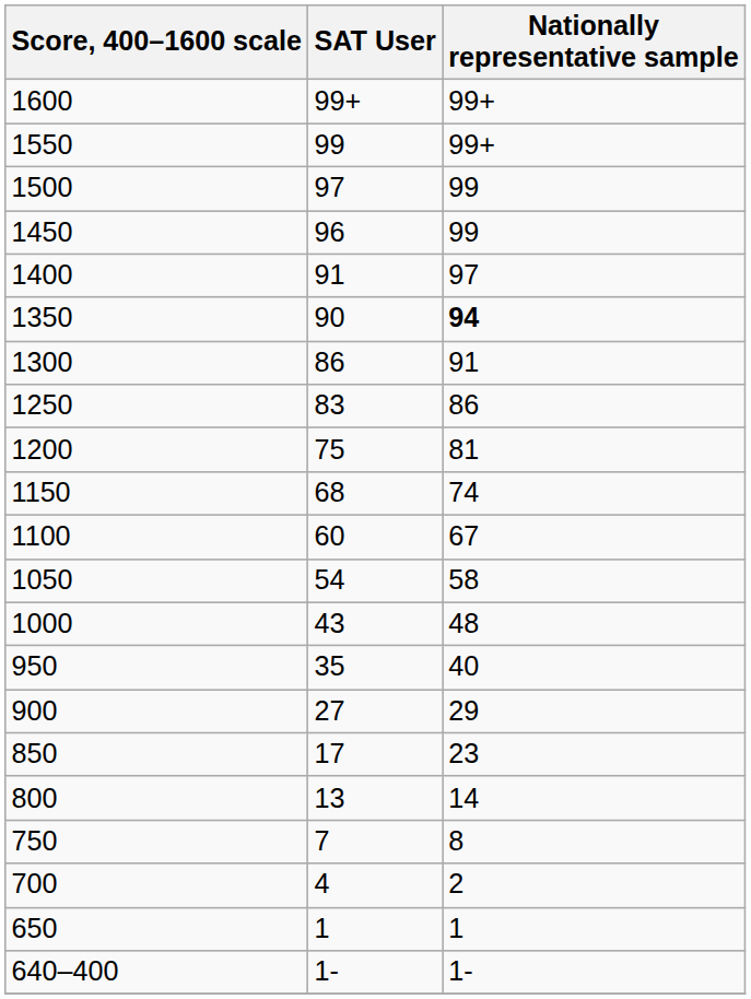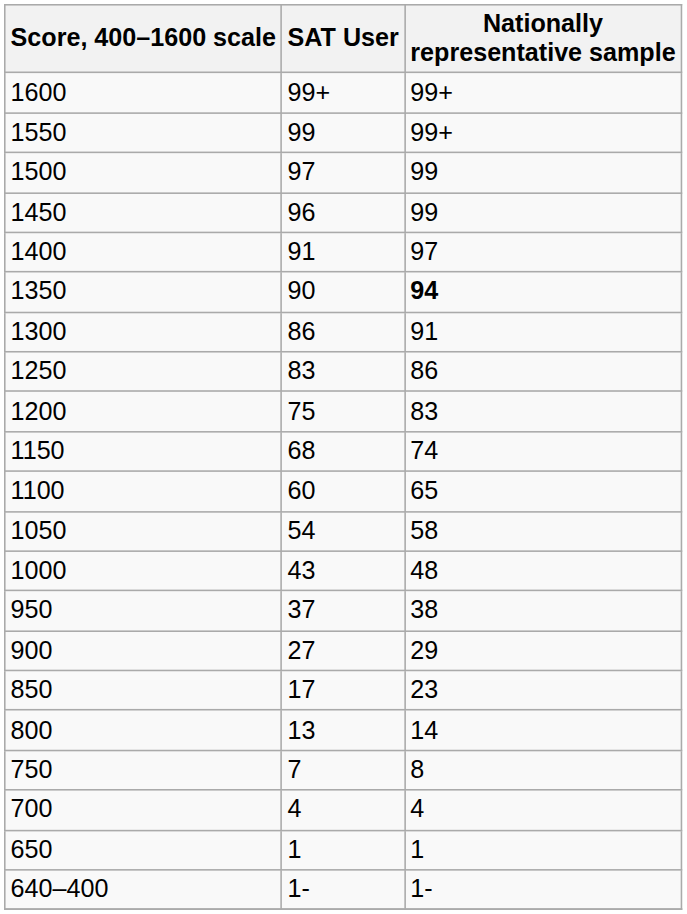 <table class="wikitable">
 <tr>
 <th>Score, 400–1600 scale</th>
 <th>SAT User</th>
 <th>Nationally <br> representative sample</th>
 </tr>
 <tr>
 <td>1600</td>
 <td>99+</td>
 <td>99+</td>
 </tr>
 <tr>
 <td>1550</td>
 <td>99</td>
 <td>99+</td>
 </tr>
 <tr>
 <td>1500</td>
 <td>97</td>
 <td>99</td>
 </tr>
 <tr>
 <td>1450</td>
 <td>96</td>
 <td>99</td>
 </tr>
 <tr>
 <td>1400</td>
 <td>91</td>
 <td>97</td>
 </tr>
 <tr>
 <td>1350</td>
 <td>90</td>
 <td><strong>94</strong></td>
 </tr>
 <tr>
 <td>1300</td>
 <td>86</td>
 <td>91</td>
 </tr>
 <tr>
 <td>1250</td>
 <td>83</td>
 <td>86</td>
 </tr>
 <tr>
 <td>1200</td>
 <td>75</td>
-<td>81</td>
+<td>83</td>
 </tr>
 <tr>
 <td>1150</td>
 <td>68</td>
 <td>74</td>
 </tr>
 <tr>
 <td>1100</td>
 <td>60</td>
-<td>67</td>
+<td>65</td>
 </tr>
 <tr>
 <td>1050</td>
 <td>54</td>
 <td>58</td>
 </tr>
 <tr>
 <td>1000</td>
 <td>43</td>
 <td>48</td>
 </tr>
 <tr>
 <td>950</td>
-<td>35</td>
-<td>40</td>
+<td>37</td>
+<td>38</td>
 </tr>
 <tr>
 <td>900</td>
 <td>27</td>
 <td>29</td>
 </tr>
 <tr>
 <td>850</td>
 <td>17</td>
 <td>23</td>
 </tr>
 <tr>
 <td>800</td>
 <td>13</td>
 <td>14</td>
 </tr>
 <tr>
 <td>750</td>
 <td>7</td>
 <td>8</td>
 </tr>
 <tr>
 <td>700</td>
 <td>4</td>
-<td>2</td>
+<td>4</td>
 </tr>
 <tr>
 <td>650</td>
 <td>1</td>
 <td>1</td>
 </tr>
 <tr>
 <td>640–400</td>
 <td>1-</td>
 <td>1-</td>
 </tr>
 <tr>
 </tr>
 </table>
